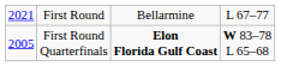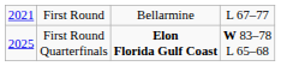 <table class="wikitable">
 <tr align="center">
 <td><a href='#'>2021</a></td>
 <td>First Round</td>
 <td>Bellarmine</td>
 <td>L 67–77</td>
 </tr>
 <tr align="center">
-<td><a href='#'>2005</a></td>
+<td><a href='#'>2025</a></td>
 <td>First Round<br>Quarterfinals</td>
 <td><strong>Elon<br>Florida Gulf Coast</strong></td>
 <td><strong>W</strong> 83–78<br>L 65–68</td>
 </tr>
 </table>
